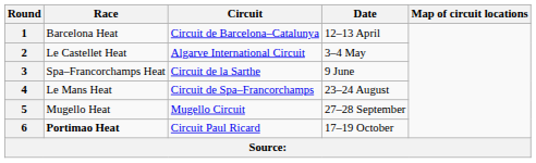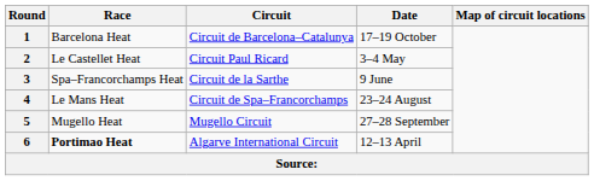 <table class="wikitable" style="font-size: 85%;">
 <tr>
 <th>Round</th>
 <th>Race</th>
 <th>Circuit</th>
 <th>Date</th>
 <th>Map of circuit locations</th>
 </tr>
 <tr>
 <th>1</th>
 <td>Barcelona Heat</td>
 <td> <a href='#'>Circuit de Barcelona–Catalunya</a></td>
-<td>12–13 April</td>
+<td>17–19 October</td>
 <td rowspan="6"></td>
 </tr>
 <tr>
 <th>2</th>
 <td>Le Castellet Heat</td>
-<td> <a href='#'>Algarve International Circuit</a></td>
+<td> <a href='#'>Circuit Paul Ricard</a></td>
 <td>3–4 May</td>
 </tr>
 <tr>
 <th>3</th>
 <td>Spa–Francorchamps Heat</td>
 <td> <a href='#'>Circuit de la Sarthe</a></td>
 <td>9 June</td>
 </tr>
 <tr>
 <th>4</th>
 <td>Le Mans Heat</td>
 <td> <a href='#'>Circuit de Spa–Francorchamps</a></td>
 <td>23–24 August</td>
 </tr>
 <tr>
 <th>5</th>
 <td>Mugello Heat</td>
 <td> <a href='#'>Mugello Circuit</a></td>
 <td>27–28 September</td>
 </tr>
 <tr>
 <th>6</th>
 <td><strong>Portimao Heat</strong></td>
-<td> <a href='#'>Circuit Paul Ricard</a></td>
-<td>17–19 October</td>
+<td> <a href='#'>Algarve International Circuit</a></td>
+<td>12–13 April</td>
 </tr>
 <tr>
 <th colspan="5">Source:</th>
 </tr>
 </table>
